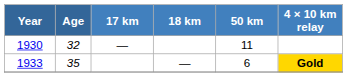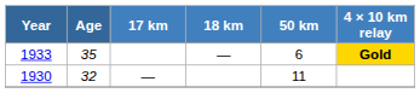 <table class="wikitable" style="font-size:95%; text-align:center; border:grey solid 1px; border-collapse:collapse; background:#ffffff;">
 <tr>
 <th style="background-color:#369; color:white; width:60px;"> Year </th>
 <th style="background-color:#369; color:white; width:40px;"> Age </th>
 <th style="background-color:#4180be; color:white; width:75px;"> 17 km </th>
 <th style="background-color:#4180be; color:white; width:75px;"> 18 km </th>
 <th style="background-color:#4180be; color:white; width:75px;"> 50 km </th>
 <th style="background-color:#4180be; color:white; width:75px;"> 4 × 10 km <br> relay </th>
 </tr>
 <tr>
+<td><a href='#'>1933</a></td>
+<td><em>35</em></td>
+<td></td>
+<td>—</td>
+<td>6</td>
+<td style="background:gold;"><strong>Gold</strong></td>
+</tr>
+<tr>
 <td><a href='#'>1930</a></td>
 <td><em>32</em></td>
 <td>—</td>
 <td></td>
 <td>11</td>
 <td></td>
 </tr>
 <tr>
-<td><a href='#'>1933</a></td>
-<td><em>35</em></td>
-<td></td>
-<td>—</td>
-<td>6</td>
-<td style="background:gold;"><strong>Gold</strong></td>
-</tr>
-<tr>
 </tr>
 </table>
